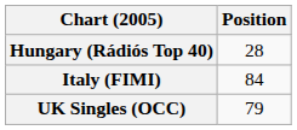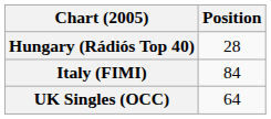 <table class="wikitable sortable plainrowheaders" style="text-align:center">
 <tr>
 <th>Chart (2005)</th>
 <th>Position</th>
 </tr>
 <tr>
 <th scope="row">Hungary (Rádiós Top 40)</th>
 <td>28</td>
 </tr>
 <tr>
 <th scope="row">Italy (FIMI)</th>
 <td>84</td>
 </tr>
 <tr>
 <th scope="row">UK Singles (OCC)</th>
-<td>79</td>
+<td>64</td>
 </tr>
 </table>
